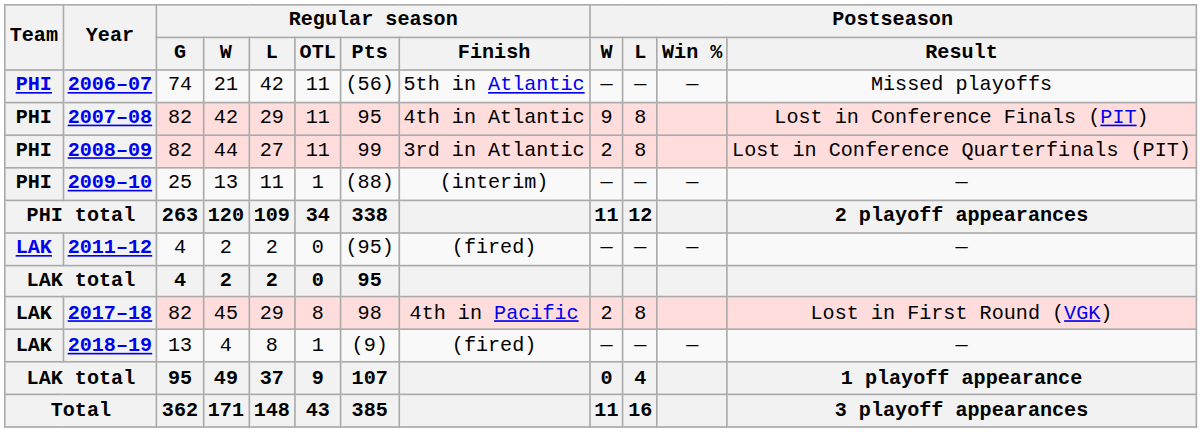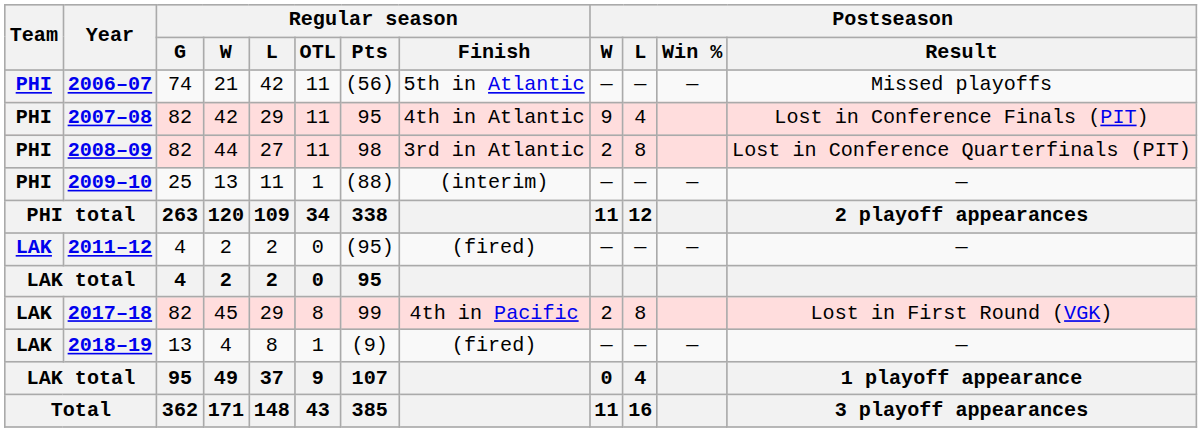 <table class="wikitable" style="font-size: 95%; text-align:center;">
 <tr>
 <th rowspan="2">Team</th>
 <th rowspan="2">Year</th>
 <th colspan="6">Regular season</th>
 <th colspan="5">Postseason</th>
 </tr>
 <tr>
 <th>G</th>
 <th>W</th>
 <th>L</th>
 <th>OTL</th>
 <th>Pts</th>
 <th>Finish</th>
 <th>W</th>
 <th>L</th>
 <th>Win %</th>
 <th>Result</th>
 </tr>
 <tr>
 <th><a href='#'>PHI</a></th>
 <th><a href='#'>2006–07</a></th>
 <td>74</td>
 <td>21</td>
 <td>42</td>
 <td>11</td>
 <td>(56)</td>
 <td>5th in <a href='#'>Atlantic</a></td>
 <td>—</td>
 <td>—</td>
 <td>—</td>
 <td>Missed playoffs</td>
 </tr>
 <tr style="background:#fdd;">
 <th>PHI</th>
 <th><a href='#'>2007–08</a></th>
 <td>82</td>
 <td>42</td>
 <td>29</td>
 <td>11</td>
 <td>95</td>
 <td>4th in Atlantic</td>
 <td>9</td>
-<td>8</td>
+<td>4</td>
 <td></td>
 <td>Lost in Conference Finals (<a href='#'>PIT</a>)</td>
 </tr>
 <tr style="background:#fdd;">
 <th>PHI</th>
 <th><a href='#'>2008–09</a></th>
 <td>82</td>
 <td>44</td>
 <td>27</td>
 <td>11</td>
-<td>99</td>
+<td>98</td>
 <td>3rd in Atlantic</td>
 <td>2</td>
 <td>8</td>
 <td></td>
 <td>Lost in Conference Quarterfinals (PIT)</td>
 </tr>
 <tr>
 <th>PHI</th>
 <th><a href='#'>2009–10</a></th>
 <td>25</td>
 <td>13</td>
 <td>11</td>
 <td>1</td>
 <td>(88)</td>
 <td>(interim)</td>
 <td>—</td>
 <td>—</td>
 <td>—</td>
 <td>—</td>
 </tr>
 <tr>
 <th colspan="2">PHI total</th>
 <th>263</th>
 <th>120</th>
 <th>109</th>
 <th>34</th>
 <th>338</th>
 <th> </th>
 <th>11</th>
 <th>12</th>
 <th></th>
 <th>2 playoff appearances</th>
 </tr>
 <tr>
 <th><a href='#'>LAK</a></th>
 <th><a href='#'>2011–12</a></th>
 <td>4</td>
 <td>2</td>
 <td>2</td>
 <td>0</td>
 <td>(95)</td>
 <td>(fired)</td>
 <td>—</td>
 <td>—</td>
 <td>—</td>
 <td>—</td>
 </tr>
 <tr>
 <th colspan="2">LAK total</th>
 <th>4</th>
 <th>2</th>
 <th>2</th>
 <th>0</th>
 <th>95</th>
 <th> </th>
 <th></th>
 <th></th>
 <th></th>
 <th> </th>
 </tr>
 <tr style="background:#fdd;">
 <th>LAK</th>
 <th><a href='#'>2017–18</a></th>
 <td>82</td>
 <td>45</td>
 <td>29</td>
 <td>8</td>
-<td>98</td>
+<td>99</td>
 <td>4th in <a href='#'>Pacific</a></td>
 <td>2</td>
 <td>8</td>
 <td></td>
 <td>Lost in First Round (<a href='#'>VGK</a>)</td>
 </tr>
 <tr>
 <th>LAK</th>
 <th><a href='#'>2018–19</a></th>
 <td>13</td>
 <td>4</td>
 <td>8</td>
 <td>1</td>
 <td>(9)</td>
 <td>(fired)</td>
 <td>—</td>
 <td>—</td>
 <td>—</td>
 <td>—</td>
 </tr>
 <tr>
 <th colspan="2">LAK total</th>
 <th>95</th>
 <th>49</th>
 <th>37</th>
 <th>9</th>
 <th>107</th>
 <th> </th>
 <th>0</th>
 <th>4</th>
 <th></th>
 <th>1 playoff appearance</th>
 </tr>
 <tr>
 <th colspan="2">Total</th>
 <th>362</th>
 <th>171</th>
 <th>148</th>
 <th>43</th>
 <th>385</th>
 <th></th>
 <th>11</th>
 <th>16</th>
 <th></th>
 <th>3 playoff appearances</th>
 </tr>
 </table>
